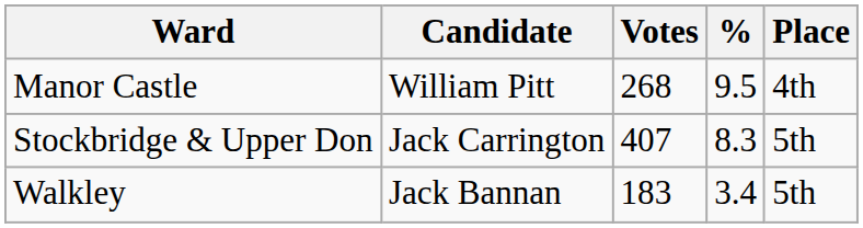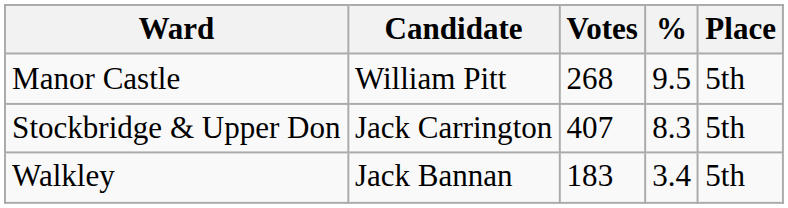 <table class="wikitable sortable">
 <tr>
 <th>Ward</th>
 <th>Candidate</th>
 <th>Votes</th>
 <th>%</th>
 <th>Place</th>
 </tr>
 <tr>
 <td>Manor Castle</td>
 <td>William Pitt</td>
 <td>268</td>
 <td>9.5</td>
-<td>4th</td>
+<td>5th</td>
 </tr>
 <tr>
 <td>Stockbridge & Upper Don</td>
 <td>Jack Carrington</td>
 <td>407</td>
 <td>8.3</td>
 <td>5th</td>
 </tr>
 <tr>
 <td>Walkley</td>
 <td>Jack Bannan</td>
 <td>183</td>
 <td>3.4</td>
 <td>5th</td>
 </tr>
 </table>
